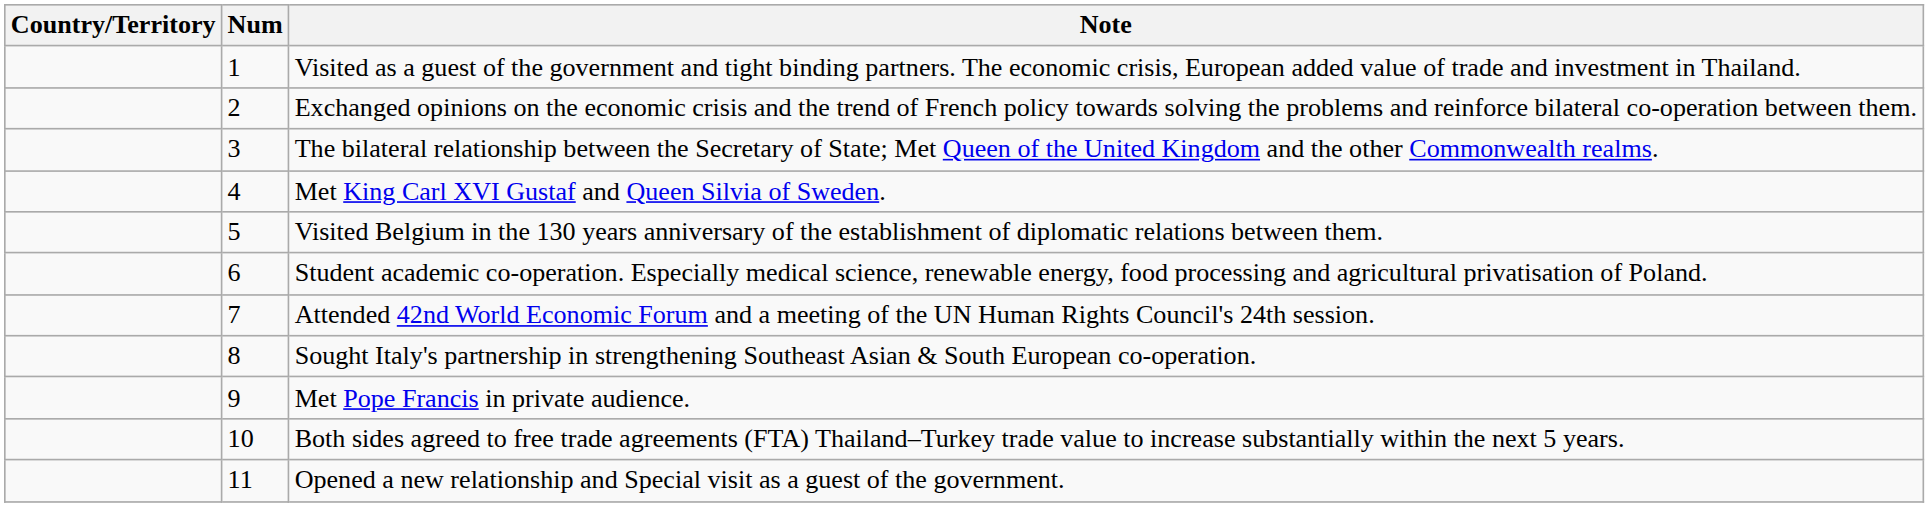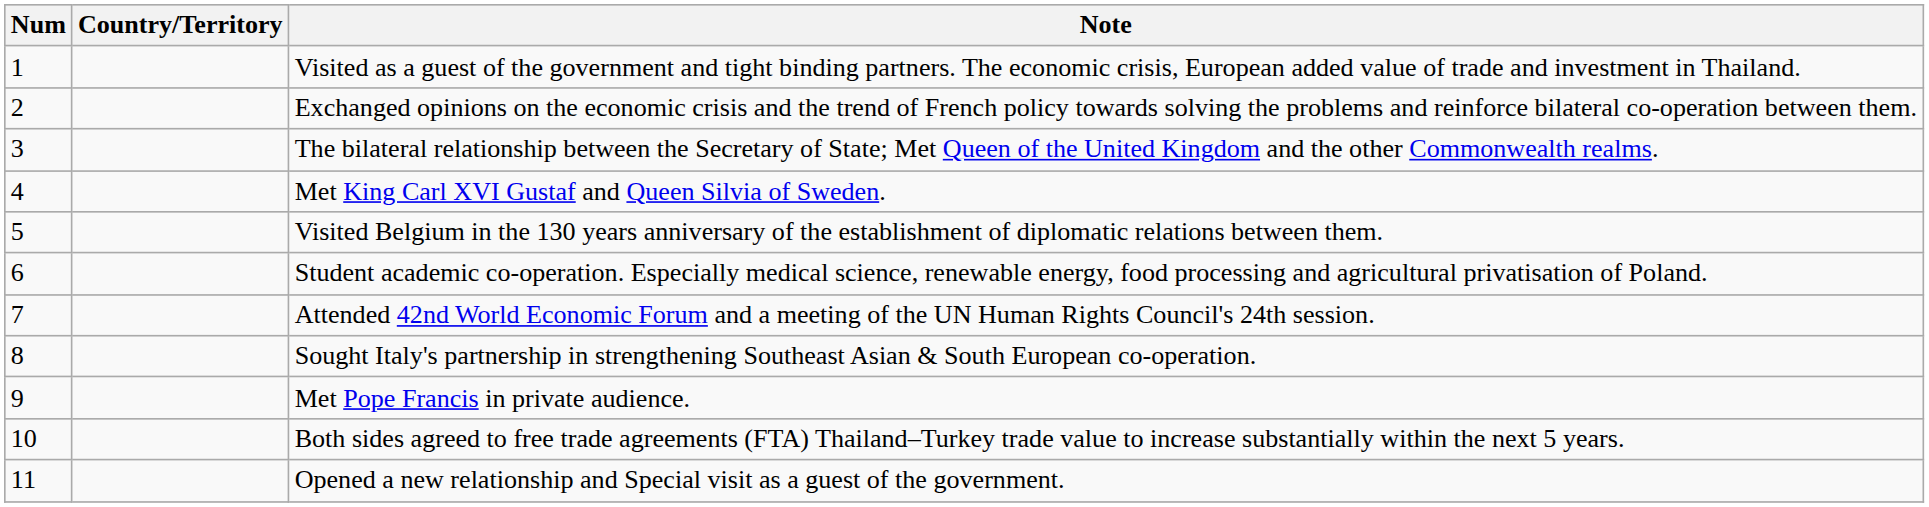 <table class="wikitable">
 <tr>
+<th>Num</th>
 <th>Country/Territory</th>
-<th>Num</th>
 <th>Note</th>
 </tr>
 <tr>
+<td>1</td>
 <td></td>
-<td>1</td>
 <td>Visited as a guest of the government and tight binding partners. The economic crisis, European added value of trade and investment in Thailand.</td>
 </tr>
 <tr>
+<td>2</td>
 <td></td>
-<td>2</td>
 <td>Exchanged opinions on the economic crisis and the trend of French policy towards solving the problems and reinforce bilateral co-operation between them.</td>
 </tr>
 <tr>
+<td>3</td>
 <td></td>
-<td>3</td>
 <td>The bilateral relationship between the Secretary of State; Met <a href='#'>Queen of the United Kingdom</a> and the other <a href='#'>Commonwealth realms</a>.</td>
 </tr>
 <tr>
+<td>4</td>
 <td></td>
-<td>4</td>
 <td>Met <a href='#'>King Carl XVI Gustaf</a> and <a href='#'>Queen Silvia of Sweden</a>.</td>
 </tr>
 <tr>
+<td>5</td>
 <td></td>
-<td>5</td>
 <td>Visited Belgium in the 130 years anniversary of the establishment of diplomatic relations between them.</td>
 </tr>
 <tr>
+<td>6</td>
 <td></td>
-<td>6</td>
 <td>Student academic co-operation. Especially medical science, renewable energy, food processing and agricultural privatisation of Poland.</td>
 </tr>
 <tr>
+<td>7</td>
 <td></td>
-<td>7</td>
 <td>Attended <a href='#'>42nd World Economic Forum</a> and a meeting of the UN Human Rights Council's 24th session.</td>
 </tr>
 <tr>
+<td>8</td>
 <td></td>
-<td>8</td>
 <td>Sought Italy's partnership in strengthening Southeast Asian & South European co-operation.</td>
 </tr>
 <tr>
+<td>9</td>
 <td></td>
-<td>9</td>
 <td>Met <a href='#'>Pope Francis</a> in private audience.</td>
 </tr>
 <tr>
+<td>10</td>
 <td></td>
-<td>10</td>
 <td>Both sides agreed to free trade agreements (FTA) Thailand–Turkey trade value to increase substantially within the next 5 years.</td>
 </tr>
 <tr>
+<td>11</td>
 <td></td>
-<td>11</td>
 <td>Opened a new relationship and Special visit as a guest of the government.</td>
 </tr>
 </table>
